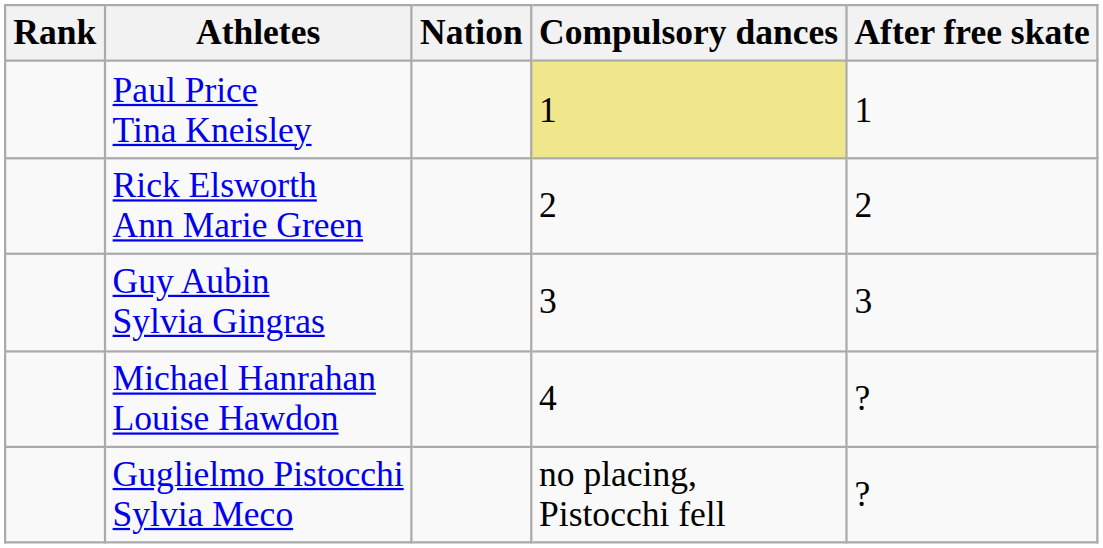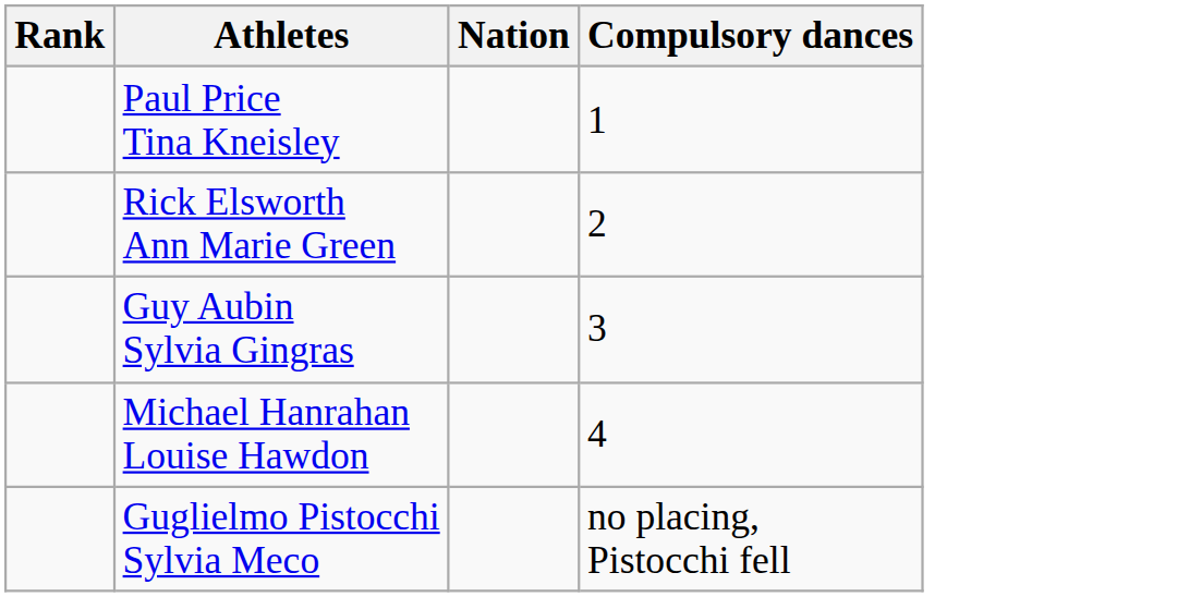 <table class="wikitable sortable" style="text-align:left">
 <tr>
 <th scope=col>Rank</th>
 <th scope=col>Athletes</th>
 <th scope=col>Nation</th>
 <th scope=col>Compulsory dances</th>
-<th scope=col>After free skate</th>
 </tr>
 <tr>
 <td></td>
 <td align=left><a href='#'>Paul Price</a><br><a href='#'>Tina Kneisley</a></td>
 <td></td>
-<td style="background: khaki;">1</td>
 <td>1</td>
 </tr>
 <tr>
 <td></td>
 <td align=left><a href='#'>Rick Elsworth</a><br><a href='#'>Ann Marie Green</a></td>
 <td></td>
 <td>2</td>
-<td>2</td>
 </tr>
 <tr>
 <td></td>
 <td align=left><a href='#'>Guy Aubin</a><br><a href='#'>Sylvia Gingras</a></td>
 <td></td>
-<td>3</td>
 <td>3</td>
 </tr>
 <tr>
 <td></td>
 <td align=left><a href='#'>Michael Hanrahan</a><br><a href='#'>Louise Hawdon</a></td>
 <td></td>
 <td>4</td>
-<td>?</td>
 </tr>
 <tr>
 <td></td>
 <td align=left><a href='#'>Guglielmo Pistocchi</a><br><a href='#'>Sylvia Meco</a></td>
 <td></td>
 <td>no placing,<br>Pistocchi fell</td>
-<td>?</td>
 </tr>
 </table>
